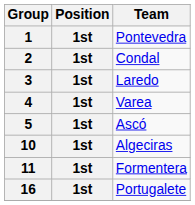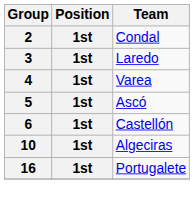 <table class="wikitable">
 <tr>
 <th>Group</th>
 <th>Position</th>
 <th>Team</th>
-</tr>
-<tr>
-<th>1</th>
-<th>1st</th>
-<td><a href='#'>Pontevedra</a></td>
 </tr>
 <tr>
 <th>2</th>
 <th>1st</th>
 <td><a href='#'>Condal</a></td>
 </tr>
 <tr>
 <th>3</th>
 <th>1st</th>
 <td><a href='#'>Laredo</a></td>
 </tr>
 <tr>
 <th>4</th>
 <th>1st</th>
 <td><a href='#'>Varea</a></td>
 </tr>
 <tr>
 <th>5</th>
 <th>1st</th>
 <td><a href='#'>Ascó</a></td>
 </tr>
 <tr>
+<th>6</th>
+<th>1st</th>
+<td><a href='#'>Castellón</a></td>
+</tr>
+<tr>
 <th>10</th>
 <th>1st</th>
 <td><a href='#'>Algeciras</a></td>
-</tr>
-<tr>
-<th>11</th>
-<th>1st</th>
-<td><a href='#'>Formentera</a></td>
 </tr>
 <tr>
 <th>16</th>
 <th>1st</th>
 <td><a href='#'>Portugalete</a></td>
 </tr>
 <tr>
 </tr>
 </table>
